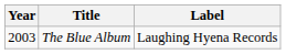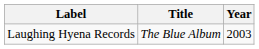 <table class="wikitable sortable">
 <tr>
+<th>Label</th>
+<th>Title</th>
 <th>Year</th>
-<th>Title</th>
-<th>Label</th>
 </tr>
 <tr>
+<td>Laughing Hyena Records</td>
+<td><em>The Blue Album</em></td>
 <td>2003</td>
-<td><em>The Blue Album</em></td>
-<td>Laughing Hyena Records</td>
 </tr>
 </table>
